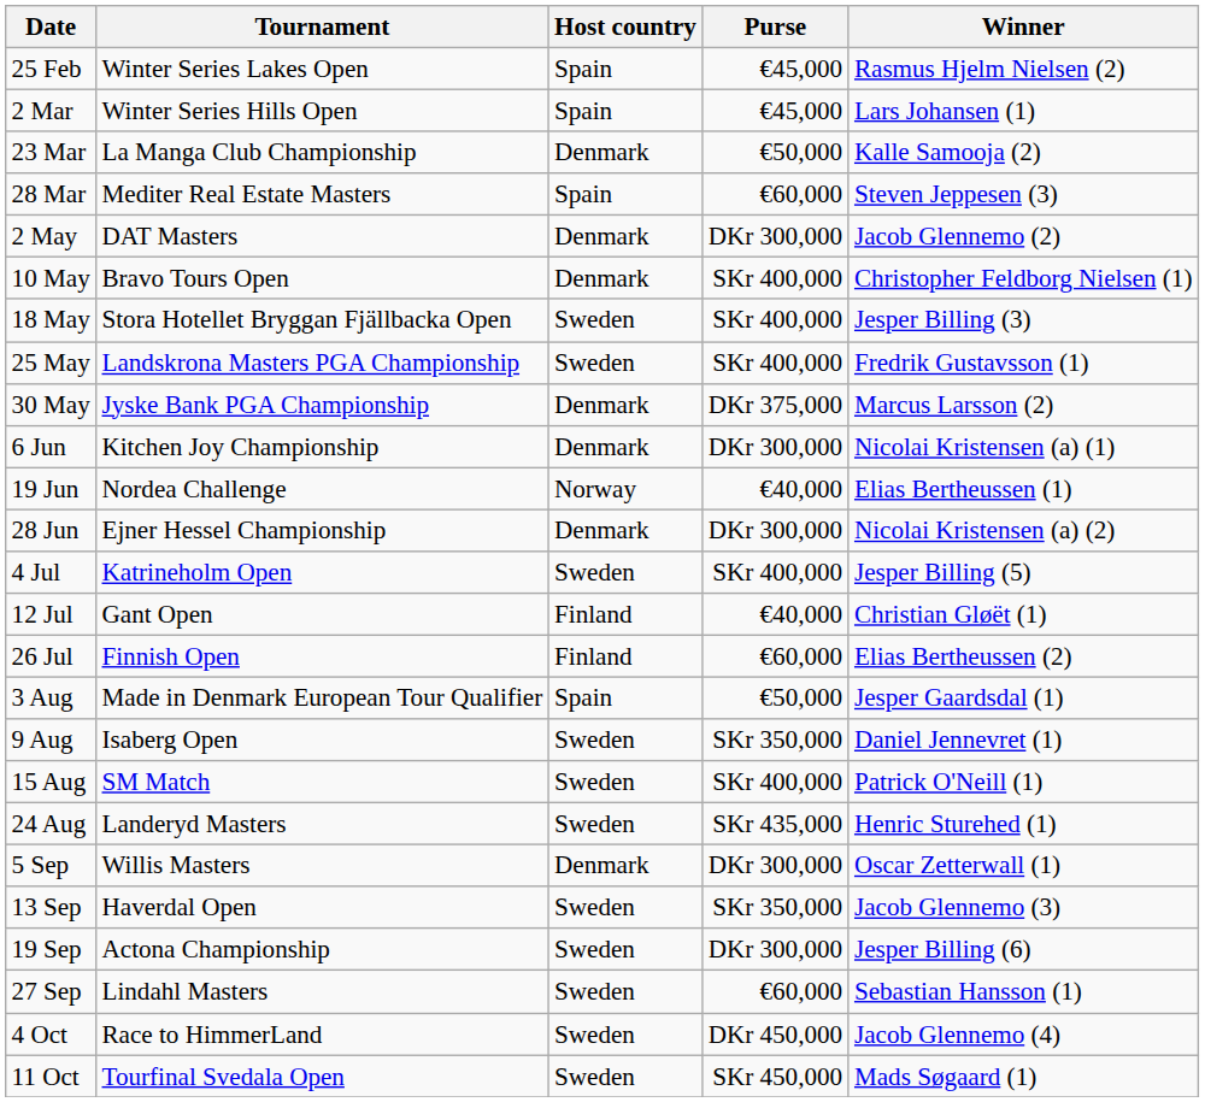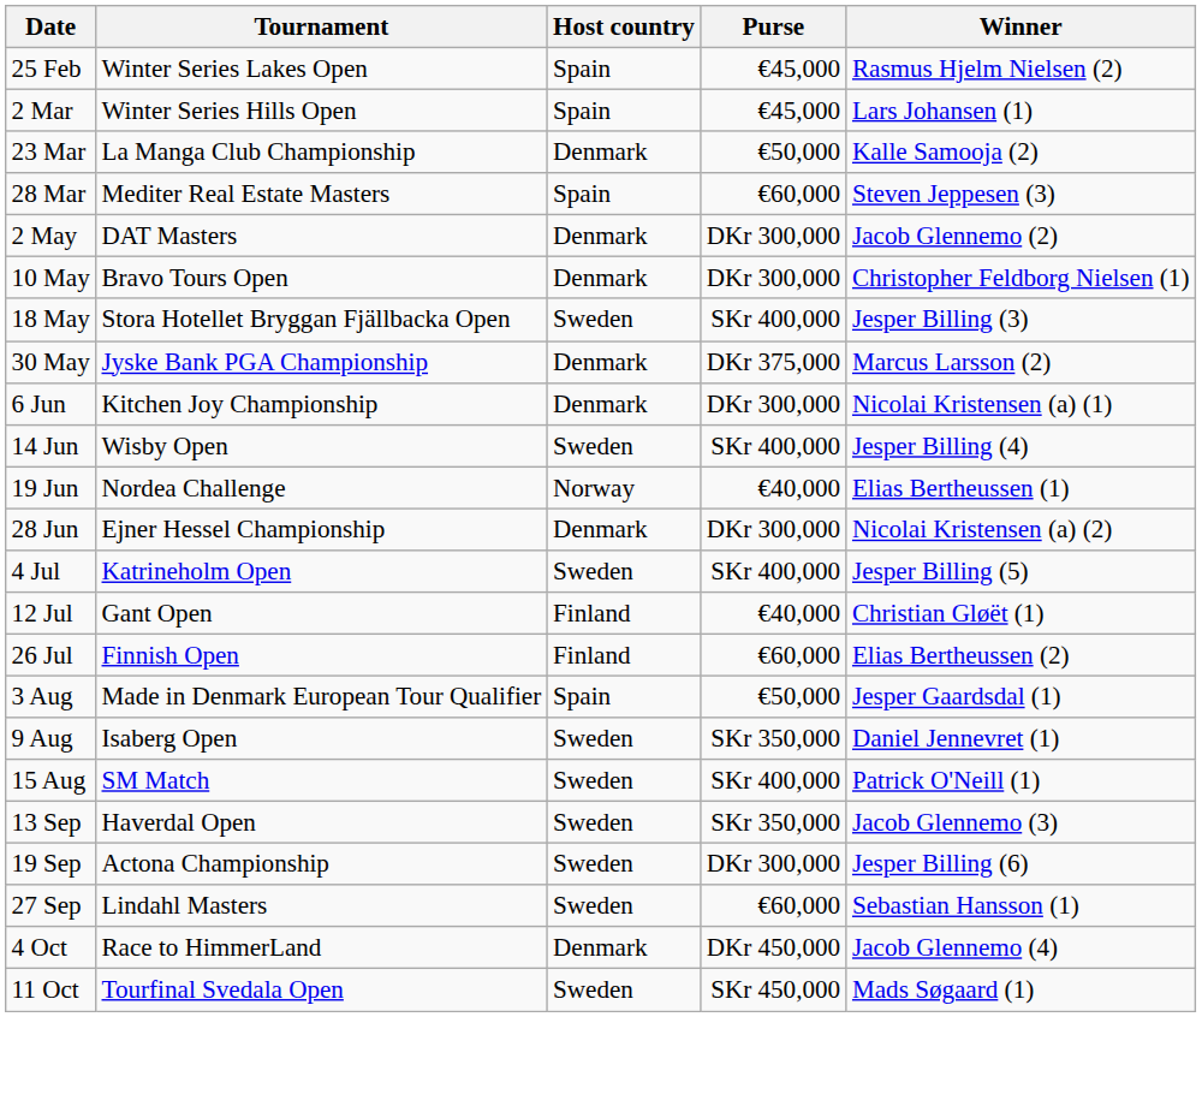 <table class="wikitable" style="font-size:95%;">
 <tr>
 <th>Date</th>
 <th>Tournament</th>
 <th>Host country</th>
 <th>Purse</th>
 <th>Winner</th>
 </tr>
 <tr>
 <td>25 Feb</td>
 <td>Winter Series Lakes Open</td>
 <td>Spain</td>
 <td align=right>€45,000</td>
 <td> <a href='#'>Rasmus Hjelm Nielsen</a> (2)</td>
 </tr>
 <tr>
 <td>2 Mar</td>
 <td>Winter Series Hills Open</td>
 <td>Spain</td>
 <td align=right>€45,000</td>
 <td> <a href='#'>Lars Johansen</a> (1)</td>
 </tr>
 <tr>
 <td>23 Mar</td>
 <td>La Manga Club Championship</td>
 <td>Denmark</td>
 <td align=right>€50,000</td>
 <td> <a href='#'>Kalle Samooja</a> (2)</td>
 </tr>
 <tr>
 <td>28 Mar</td>
 <td>Mediter Real Estate Masters</td>
 <td>Spain</td>
 <td align=right>€60,000</td>
 <td> <a href='#'>Steven Jeppesen</a> (3)</td>
 </tr>
 <tr>
 <td>2 May</td>
 <td>DAT Masters</td>
 <td>Denmark</td>
 <td align=right>DKr 300,000</td>
 <td> <a href='#'>Jacob Glennemo</a> (2)</td>
 </tr>
 <tr>
 <td>10 May</td>
 <td>Bravo Tours Open</td>
 <td>Denmark</td>
-<td align=right>SKr 400,000</td>
+<td align=right>DKr 300,000</td>
 <td> <a href='#'>Christopher Feldborg Nielsen</a> (1)</td>
 </tr>
 <tr>
 <td>18 May</td>
 <td>Stora Hotellet Bryggan Fjällbacka Open</td>
 <td>Sweden</td>
 <td align=right>SKr 400,000</td>
 <td> <a href='#'>Jesper Billing</a> (3)</td>
-</tr>
-<tr>
-<td>25 May</td>
-<td><a href='#'>Landskrona Masters PGA Championship</a></td>
-<td>Sweden</td>
-<td align=right>SKr 400,000</td>
-<td> <a href='#'>Fredrik Gustavsson</a> (1)</td>
 </tr>
 <tr>
 <td>30 May</td>
 <td><a href='#'>Jyske Bank PGA Championship</a></td>
 <td>Denmark</td>
 <td align=right>DKr 375,000</td>
 <td> <a href='#'>Marcus Larsson</a> (2)</td>
 </tr>
 <tr>
 <td>6 Jun</td>
 <td>Kitchen Joy Championship</td>
 <td>Denmark</td>
 <td align=right>DKr 300,000</td>
 <td> <a href='#'>Nicolai Kristensen</a> (a) (1)</td>
+</tr>
+<tr>
+<td>14 Jun</td>
+<td>Wisby Open</td>
+<td>Sweden</td>
+<td align=right>SKr 400,000</td>
+<td> <a href='#'>Jesper Billing</a> (4)</td>
 </tr>
 <tr>
 <td>19 Jun</td>
 <td>Nordea Challenge</td>
 <td>Norway</td>
 <td align=right>€40,000</td>
 <td> <a href='#'>Elias Bertheussen</a> (1)</td>
 </tr>
 <tr>
 <td>28 Jun</td>
 <td>Ejner Hessel Championship</td>
 <td>Denmark</td>
 <td align=right>DKr 300,000</td>
 <td> <a href='#'>Nicolai Kristensen</a> (a) (2)</td>
 </tr>
 <tr>
 <td>4 Jul</td>
 <td><a href='#'>Katrineholm Open</a></td>
 <td>Sweden</td>
 <td align=right>SKr 400,000</td>
 <td> <a href='#'>Jesper Billing</a> (5)</td>
 </tr>
 <tr>
 <td>12 Jul</td>
 <td>Gant Open</td>
 <td>Finland</td>
 <td align=right>€40,000</td>
 <td> <a href='#'>Christian Gløët</a> (1)</td>
 </tr>
 <tr>
 <td>26 Jul</td>
 <td><a href='#'>Finnish Open</a></td>
 <td>Finland</td>
 <td align=right>€60,000</td>
 <td> <a href='#'>Elias Bertheussen</a> (2)</td>
 </tr>
 <tr>
 <td>3 Aug</td>
 <td>Made in Denmark European Tour Qualifier</td>
 <td>Spain</td>
 <td align=right>€50,000</td>
 <td> <a href='#'>Jesper Gaardsdal</a> (1)</td>
 </tr>
 <tr>
 <td>9 Aug</td>
 <td>Isaberg Open</td>
 <td>Sweden</td>
 <td align=right>SKr 350,000</td>
 <td> <a href='#'>Daniel Jennevret</a> (1)</td>
 </tr>
 <tr>
 <td>15 Aug</td>
 <td><a href='#'>SM Match</a></td>
 <td>Sweden</td>
 <td align=right>SKr 400,000</td>
 <td> <a href='#'>Patrick O'Neill</a> (1)</td>
 </tr>
 <tr>
-<td>24 Aug</td>
-<td>Landeryd Masters</td>
-<td>Sweden</td>
-<td align=right>SKr 435,000</td>
-<td> <a href='#'>Henric Sturehed</a> (1)</td>
-</tr>
-<tr>
-<td>5 Sep</td>
-<td>Willis Masters</td>
-<td>Denmark</td>
-<td align=right>DKr 300,000</td>
-<td> <a href='#'>Oscar Zetterwall</a> (1)</td>
-</tr>
-<tr>
 <td>13 Sep</td>
 <td>Haverdal Open</td>
 <td>Sweden</td>
 <td align=right>SKr 350,000</td>
 <td> <a href='#'>Jacob Glennemo</a> (3)</td>
 </tr>
 <tr>
 <td>19 Sep</td>
 <td>Actona Championship</td>
 <td>Sweden</td>
 <td align=right>DKr 300,000</td>
 <td> <a href='#'>Jesper Billing</a> (6)</td>
 </tr>
 <tr>
 <td>27 Sep</td>
 <td>Lindahl Masters</td>
 <td>Sweden</td>
 <td align=right>€60,000</td>
 <td> <a href='#'>Sebastian Hansson</a> (1)</td>
 </tr>
 <tr>
 <td>4 Oct</td>
 <td>Race to HimmerLand</td>
-<td>Sweden</td>
+<td>Denmark</td>
 <td align=right>DKr 450,000</td>
 <td> <a href='#'>Jacob Glennemo</a> (4)</td>
 </tr>
 <tr>
 <td>11 Oct</td>
 <td><a href='#'>Tourfinal Svedala Open</a></td>
 <td>Sweden</td>
 <td align=right>SKr 450,000</td>
 <td> <a href='#'>Mads Søgaard</a> (1)</td>
 </tr>
 </table>
